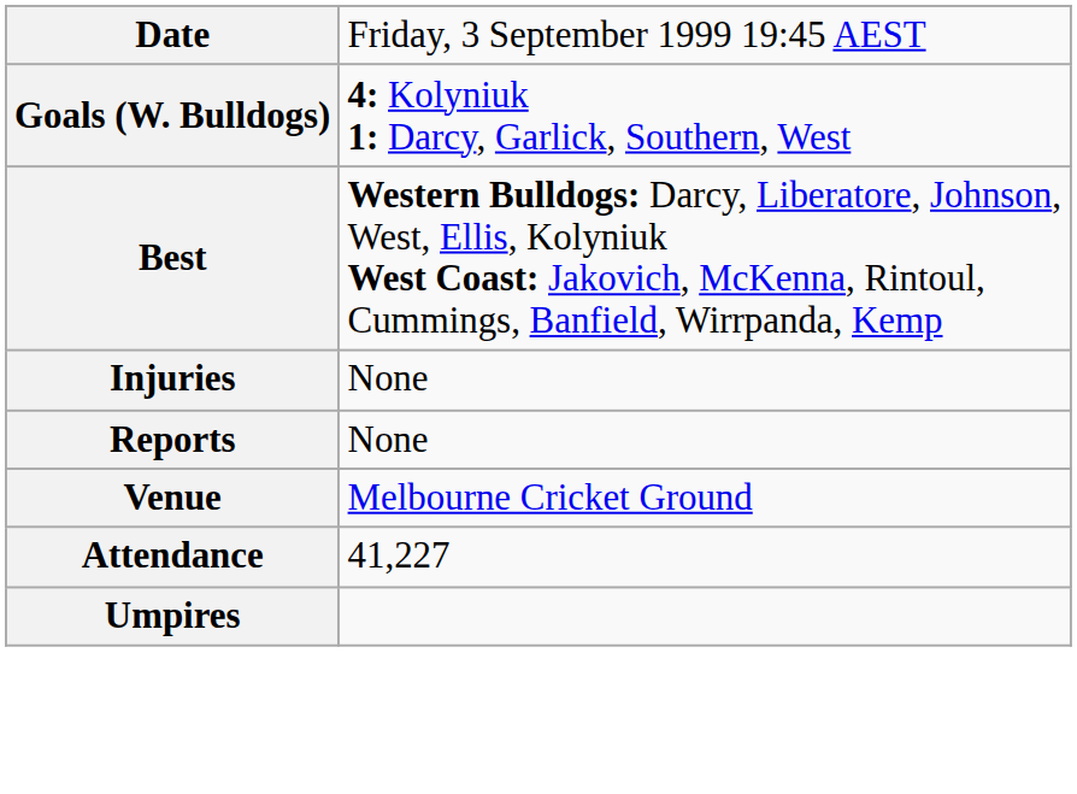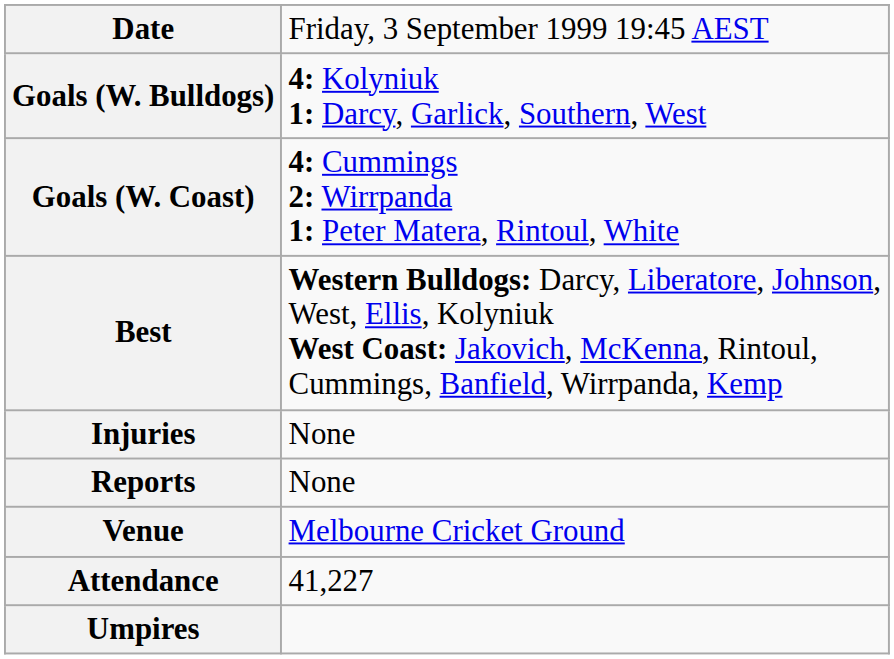 <table class="wikitable">
 <tr>
 <th>Date</th>
 <td>Friday, 3 September 1999 19:45 <a href='#'>AEST</a></td>
 </tr>
 <tr>
 <th>Goals (W. Bulldogs)</th>
 <td><strong>4:</strong> <a href='#'>Kolyniuk</a><br><strong>1:</strong> <a href='#'>Darcy</a>, <a href='#'>Garlick</a>, <a href='#'>Southern</a>, <a href='#'>West</a></td>
+</tr>
+<tr>
+<th>Goals (W. Coast)</th>
+<td><strong>4:</strong> <a href='#'>Cummings</a><br><strong>2:</strong> <a href='#'>Wirrpanda</a><br><strong>1:</strong> <a href='#'>Peter Matera</a>, <a href='#'>Rintoul</a>, <a href='#'>White</a></td>
 </tr>
 <tr>
 <th>Best</th>
 <td><strong>Western Bulldogs:</strong> Darcy, <a href='#'>Liberatore</a>, <a href='#'>Johnson</a>,<br> West, <a href='#'>Ellis</a>, Kolyniuk<br><strong>West Coast:</strong> <a href='#'>Jakovich</a>, <a href='#'>McKenna</a>, Rintoul,<br> Cummings, <a href='#'>Banfield</a>, Wirrpanda, <a href='#'>Kemp</a></td>
 </tr>
 <tr>
 <th>Injuries</th>
 <td>None</td>
 </tr>
 <tr>
 <th>Reports</th>
 <td>None</td>
 </tr>
 <tr>
 <th>Venue</th>
 <td><a href='#'>Melbourne Cricket Ground</a></td>
 </tr>
 <tr>
 <th>Attendance</th>
 <td>41,227</td>
 </tr>
 <tr>
 <th>Umpires</th>
 <td></td>
 </tr>
 </table>
